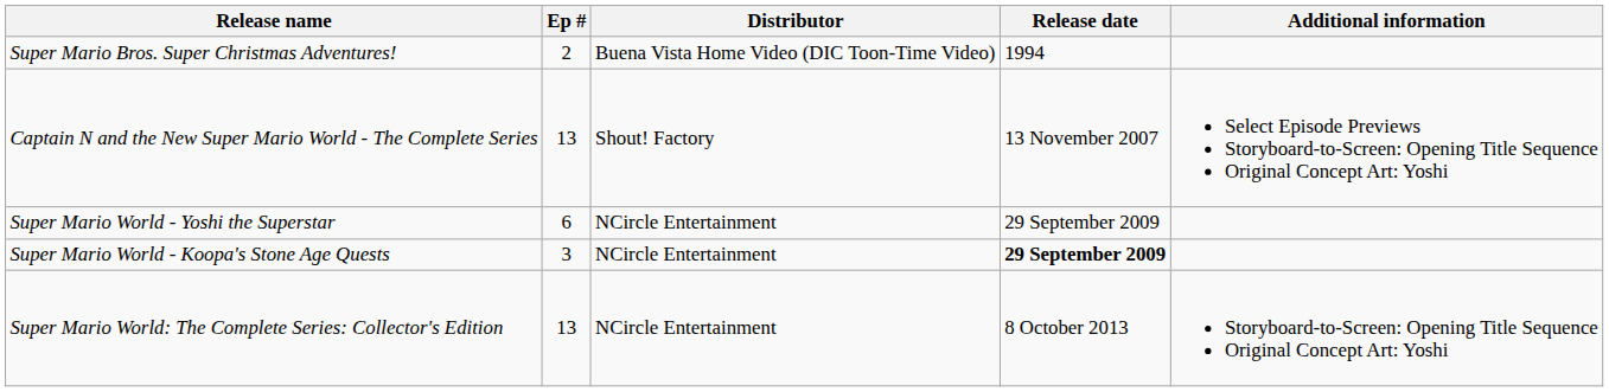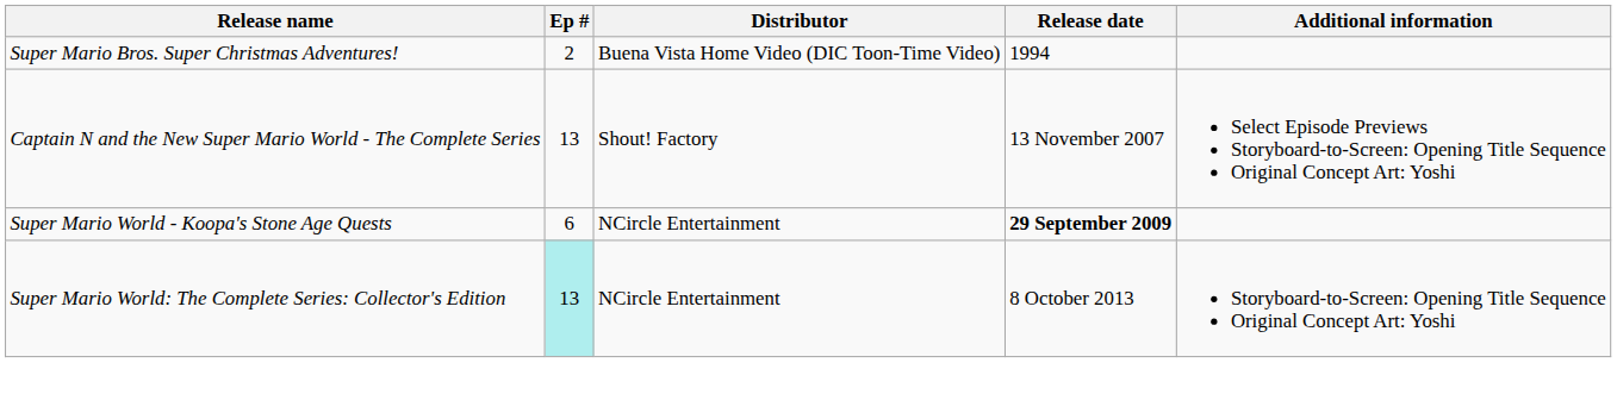 <table class="wikitable">
 <tr>
 <th>Release name</th>
 <th>Ep #</th>
 <th>Distributor</th>
 <th>Release date</th>
 <th>Additional information</th>
 </tr>
 <tr>
 <td><em>Super Mario Bros. Super Christmas Adventures!</em></td>
 <td style="text-align:center;">2</td>
 <td>Buena Vista Home Video (DIC Toon-Time Video)</td>
 <td>1994</td>
 <td></td>
 </tr>
 <tr>
 <td><em>Captain N and the New Super Mario World - The Complete Series</em></td>
 <td style="text-align:center;">13</td>
 <td>Shout! Factory</td>
 <td>13 November 2007</td>
 <td><br><ul><li>Select Episode Previews</li><li>Storyboard-to-Screen: Opening Title Sequence</li><li>Original Concept Art: Yoshi</li></ul></td>
 </tr>
 <tr>
-<td><em>Super Mario World - Yoshi the Superstar</em></td>
+<td><em>Super Mario World - Koopa's Stone Age Quests</em></td>
 <td style="text-align:center;">6</td>
-<td>NCircle Entertainment</td>
-<td>29 September 2009</td>
-<td></td>
-</tr>
-<tr>
-<td><em>Super Mario World - Koopa's Stone Age Quests</em></td>
-<td style="text-align:center;">3</td>
 <td>NCircle Entertainment</td>
 <td><strong>29 September 2009</strong></td>
 <td></td>
 </tr>
 <tr>
 <td><em>Super Mario World: The Complete Series: Collector's Edition</em></td>
-<td style="text-align:center;">13</td>
+<td style="background: paleturquoise; text-align:center;">13</td>
 <td>NCircle Entertainment</td>
 <td>8 October 2013</td>
 <td><br><ul><li>Storyboard-to-Screen: Opening Title Sequence</li><li>Original Concept Art: Yoshi</li></ul></td>
 </tr>
 </table>
